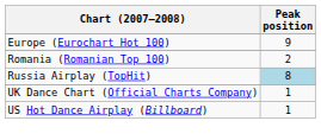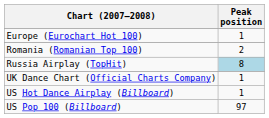 <table class="wikitable sortable">
 <tr>
 <th>Chart (2007–2008)</th>
 <th>Peak<br>position</th>
 </tr>
 <tr>
 </tr>
 <tr>
 </tr>
 <tr>
 </tr>
 <tr>
 </tr>
 <tr>
 </tr>
 <tr>
 </tr>
 <tr>
 <td>Europe (<a href='#'>Eurochart Hot 100</a>)</td>
-<td align="center">9</td>
+<td align="center">1</td>
 </tr>
 <tr>
 </tr>
 <tr>
 </tr>
 <tr>
 </tr>
 <tr>
 </tr>
 <tr>
 </tr>
 <tr>
 </tr>
 <tr>
 </tr>
 <tr>
 </tr>
 <tr>
 <td>Romania (<a href='#'>Romanian Top 100</a>)</td>
 <td align="center">2</td>
 </tr>
 <tr>
 <td>Russia Airplay (<a href='#'>TopHit</a>)</td>
 <td align="center" style="background: lightblue;">8</td>
 </tr>
 <tr>
 </tr>
 <tr>
 </tr>
 <tr>
 <td>UK Dance Chart (<a href='#'>Official Charts Company</a>)</td>
 <td align="center">1</td>
 </tr>
 <tr>
 <td>US <a href='#'>Hot Dance Airplay</a> (<em><a href='#'>Billboard</a></em>)</td>
 <td align="center">1</td>
 </tr>
+<tr>
+<td>US <a href='#'>Pop 100</a> (<em><a href='#'>Billboard</a></em>)</td>
+<td align="center">97</td>
+</tr>
 </table>
